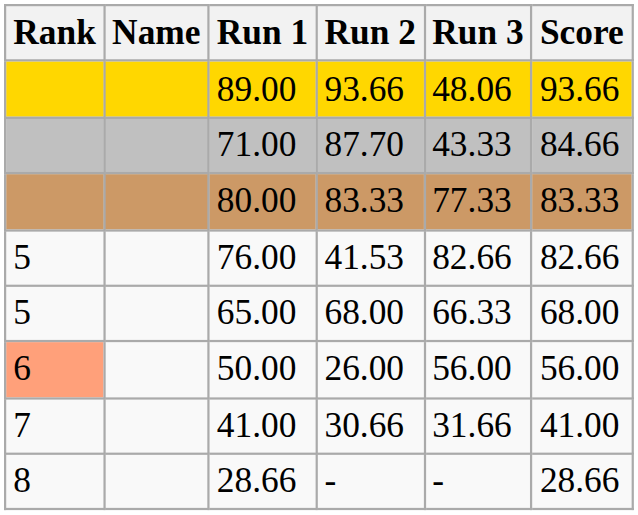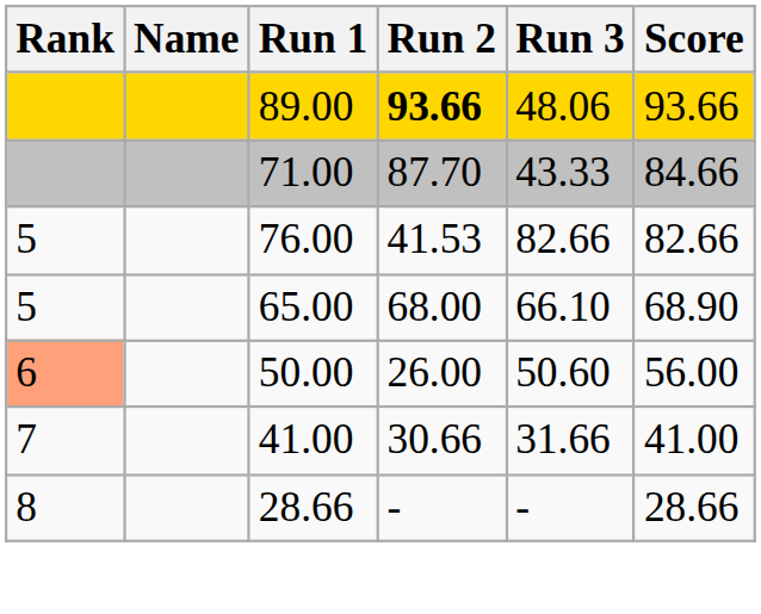 <table class="wikitable">
 <tr>
 <th>Rank</th>
 <th>Name</th>
 <th>Run 1</th>
 <th>Run 2</th>
 <th>Run 3</th>
 <th>Score</th>
 </tr>
 <tr style="background:gold;">
 <td></td>
 <td></td>
 <td>89.00</td>
-<td>93.66</td>
+<td><strong>93.66</strong></td>
 <td>48.06</td>
 <td>93.66</td>
 </tr>
 <tr style="background:silver;">
 <td></td>
 <td></td>
 <td>71.00</td>
 <td>87.70</td>
 <td>43.33</td>
 <td>84.66</td>
-</tr>
-<tr style="background:#CC9966;">
-<td></td>
-<td></td>
-<td>80.00</td>
-<td>83.33</td>
-<td>77.33</td>
-<td>83.33</td>
 </tr>
 <tr>
 <td>5</td>
 <td></td>
 <td>76.00</td>
 <td>41.53</td>
 <td>82.66</td>
 <td>82.66</td>
 </tr>
 <tr>
 <td>5</td>
 <td></td>
 <td>65.00</td>
 <td>68.00</td>
-<td>66.33</td>
-<td>68.00</td>
+<td>66.10</td>
+<td>68.90</td>
 </tr>
 <tr>
 <td style="background: lightsalmon;">6</td>
 <td></td>
 <td>50.00</td>
 <td>26.00</td>
-<td>56.00</td>
+<td>50.60</td>
 <td>56.00</td>
 </tr>
 <tr>
 <td>7</td>
 <td></td>
 <td>41.00</td>
 <td>30.66</td>
 <td>31.66</td>
 <td>41.00</td>
 </tr>
 <tr>
 <td>8</td>
 <td></td>
 <td>28.66</td>
 <td>-</td>
 <td>-</td>
 <td>28.66</td>
 </tr>
 </table>
